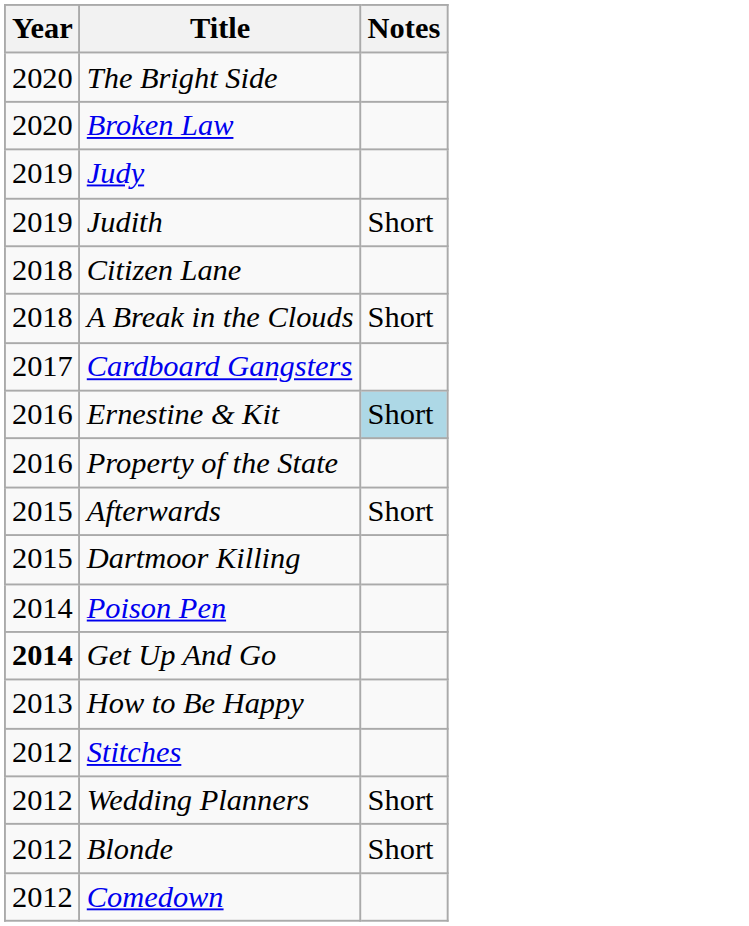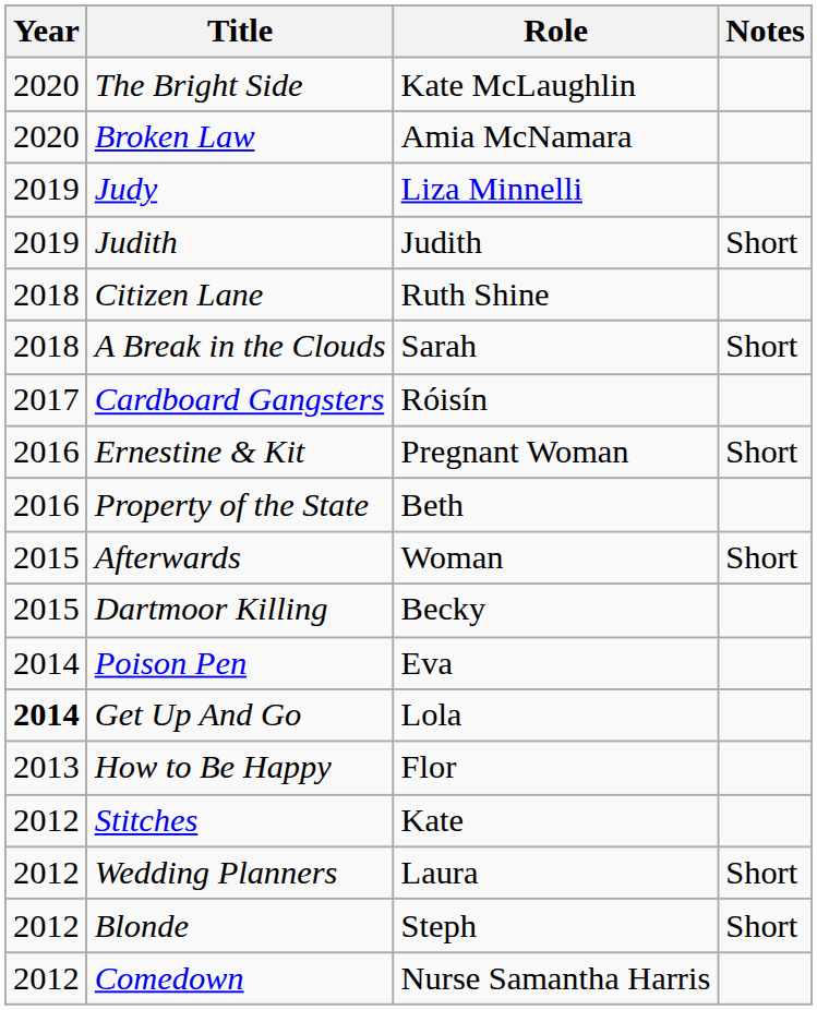 <table class="wikitable sortable">
 <tr>
 <th>Year</th>
 <th>Title</th>
+<th>Role</th>
 <th class="unsortable">Notes</th>
 </tr>
 <tr>
 <td>2020</td>
 <td><em>The Bright Side</em></td>
+<td>Kate McLaughlin</td>
 <td></td>
 </tr>
 <tr>
 <td>2020</td>
 <td><em><a href='#'>Broken Law</a></em></td>
+<td>Amia McNamara</td>
 <td></td>
 </tr>
 <tr>
 <td>2019</td>
 <td><em><a href='#'>Judy</a></em></td>
+<td><a href='#'>Liza Minnelli</a></td>
 <td></td>
 </tr>
 <tr>
 <td>2019</td>
 <td><em>Judith</em></td>
+<td>Judith</td>
 <td>Short</td>
 </tr>
 <tr>
 <td>2018</td>
 <td><em>Citizen Lane</em></td>
+<td>Ruth Shine</td>
 <td></td>
 </tr>
 <tr>
 <td>2018</td>
 <td><em>A Break in the Clouds</em></td>
+<td>Sarah</td>
 <td>Short</td>
 </tr>
 <tr>
 <td>2017</td>
 <td><em><a href='#'>Cardboard Gangsters</a></em></td>
+<td>Róisín</td>
 <td></td>
 </tr>
 <tr>
 <td>2016</td>
 <td><em>Ernestine & Kit</em></td>
-<td style="background: lightblue;">Short</td>
+<td>Pregnant Woman</td>
+<td>Short</td>
 </tr>
 <tr>
 <td>2016</td>
 <td><em>Property of the State</em></td>
+<td>Beth</td>
 <td></td>
 </tr>
 <tr>
 <td>2015</td>
 <td><em>Afterwards</em></td>
+<td>Woman</td>
 <td>Short</td>
 </tr>
 <tr>
 <td>2015</td>
 <td><em>Dartmoor Killing</em></td>
+<td>Becky</td>
 <td></td>
 </tr>
 <tr>
 <td>2014</td>
 <td><em><a href='#'>Poison Pen</a></em></td>
+<td>Eva</td>
 <td></td>
 </tr>
 <tr>
 <td><strong>2014</strong></td>
 <td><em>Get Up And Go</em></td>
+<td>Lola</td>
 <td></td>
 </tr>
 <tr>
 <td>2013</td>
 <td><em>How to Be Happy</em></td>
+<td>Flor</td>
 <td></td>
 </tr>
 <tr>
 <td>2012</td>
 <td><em><a href='#'>Stitches</a></em></td>
+<td>Kate</td>
 <td></td>
 </tr>
 <tr>
 <td>2012</td>
 <td><em>Wedding Planners</em></td>
+<td>Laura</td>
 <td>Short</td>
 </tr>
 <tr>
 <td>2012</td>
 <td><em>Blonde</em></td>
+<td>Steph</td>
 <td>Short</td>
 </tr>
 <tr>
 <td>2012</td>
 <td><em><a href='#'>Comedown</a></em></td>
+<td>Nurse Samantha Harris</td>
 <td></td>
 </tr>
 </table>
